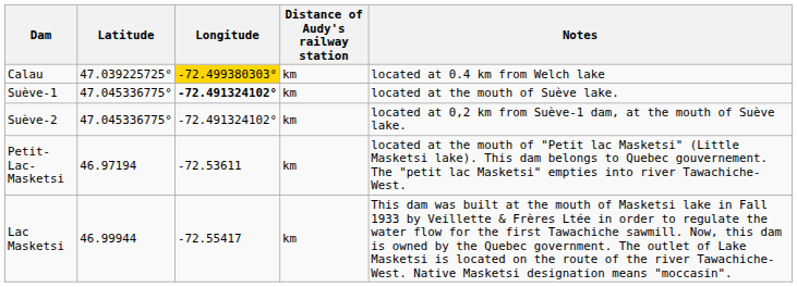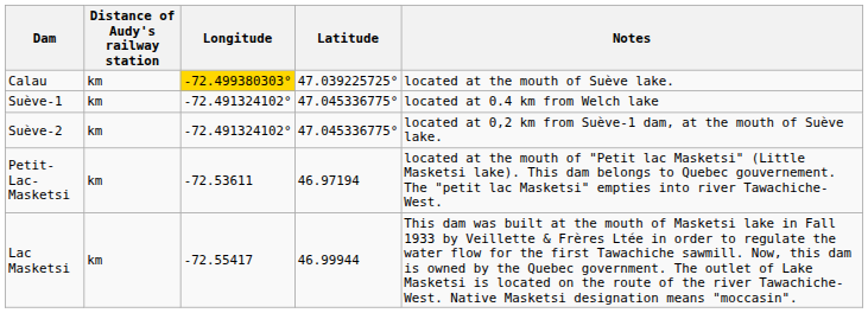 <table class="wikitable" border="1">
 <tr>
 <th>Dam</th>
+<th>Distance of Audy's railway station</th>
+<th>Longitude</th>
 <th>Latitude</th>
-<th>Longitude</th>
-<th>Distance of Audy's railway station</th>
 <th>Notes</th>
 </tr>
 <tr>
 <td>Calau</td>
+<td> km</td>
+<td style="background: gold;">-72.499380303°</td>
 <td>47.039225725°</td>
-<td style="background: gold;">-72.499380303°</td>
+<td>located at the mouth of Suève lake.</td>
+</tr>
+<tr>
+<td>Suève-1</td>
 <td> km</td>
+<td>-72.491324102°</td>
+<td>47.045336775°</td>
 <td>located at 0.4 km from Welch lake</td>
 </tr>
 <tr>
-<td>Suève-1</td>
+<td>Suève-2</td>
+<td> km</td>
+<td>-72.491324102°</td>
 <td>47.045336775°</td>
-<td><strong>-72.491324102°</strong></td>
-<td> km</td>
-<td>located at the mouth of Suève lake.</td>
-</tr>
-<tr>
-<td>Suève-2</td>
-<td>47.045336775°</td>
-<td>-72.491324102°</td>
-<td> km</td>
 <td>located at 0,2 km from Suève-1 dam, at the mouth of Suève lake.</td>
 </tr>
 <tr>
 <td>Petit-Lac-Masketsi</td>
+<td> km</td>
+<td>-72.53611</td>
 <td>46.97194</td>
-<td>-72.53611</td>
-<td> km</td>
 <td>located at the mouth of "Petit lac Masketsi" (Little Masketsi lake). This dam belongs to Quebec gouvernement. The "petit lac Masketsi" empties into river Tawachiche-West.</td>
 </tr>
 <tr>
 <td>Lac Masketsi</td>
+<td> km</td>
+<td>-72.55417</td>
 <td>46.99944</td>
-<td>-72.55417</td>
-<td> km</td>
 <td>This dam was built at the mouth of Masketsi lake in Fall 1933 by Veillette & Frères Ltée in order to regulate the water flow for the first Tawachiche sawmill. Now, this dam is owned by the Quebec government. The outlet of Lake Masketsi is located on the route of the river Tawachiche-West. Native Masketsi designation means "moccasin".</td>
 </tr>
 </table>
